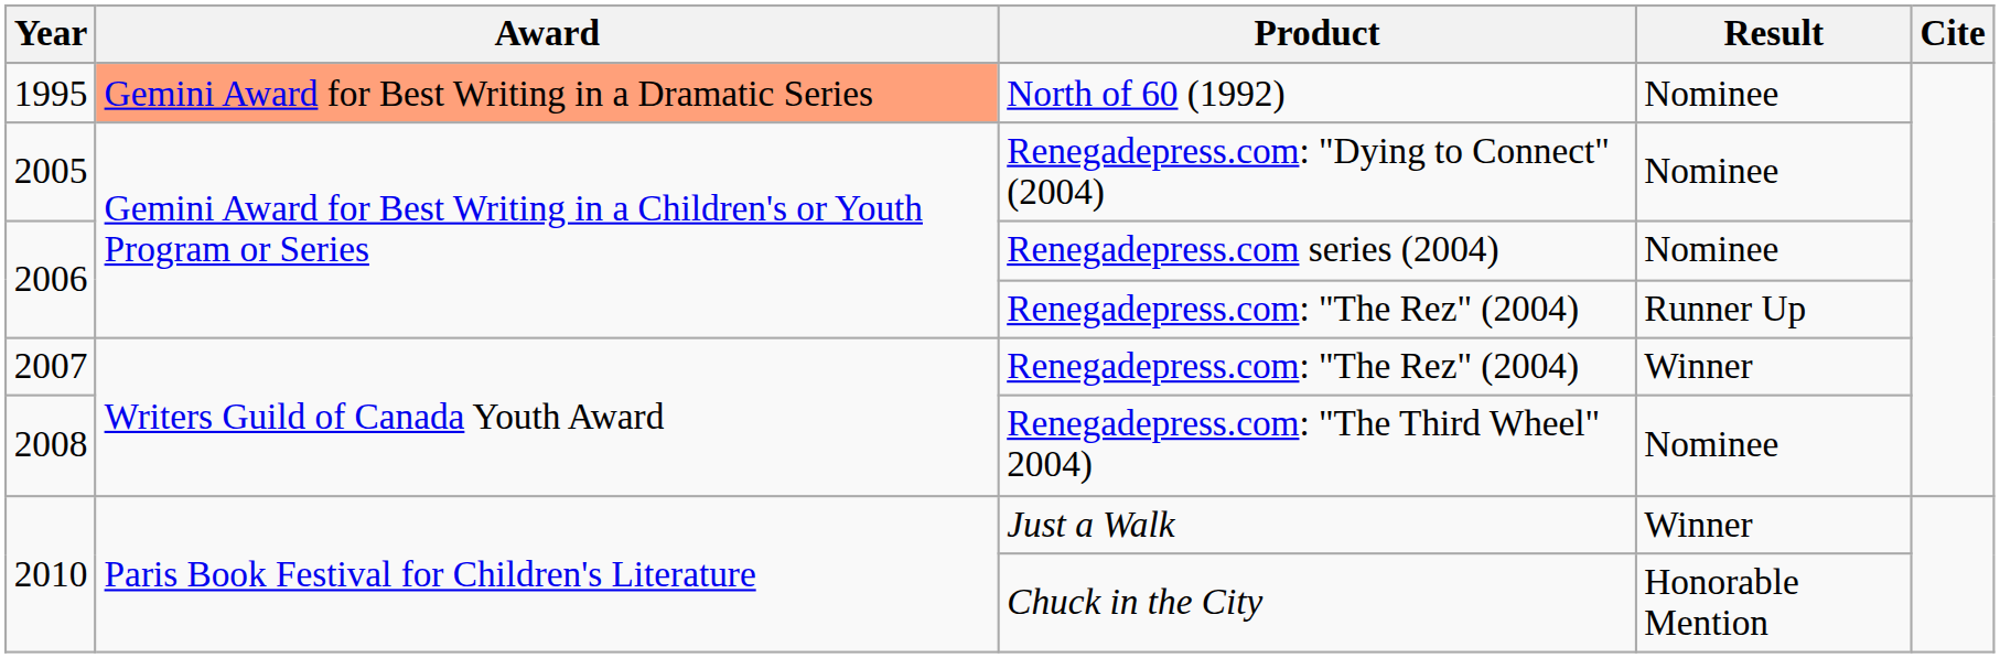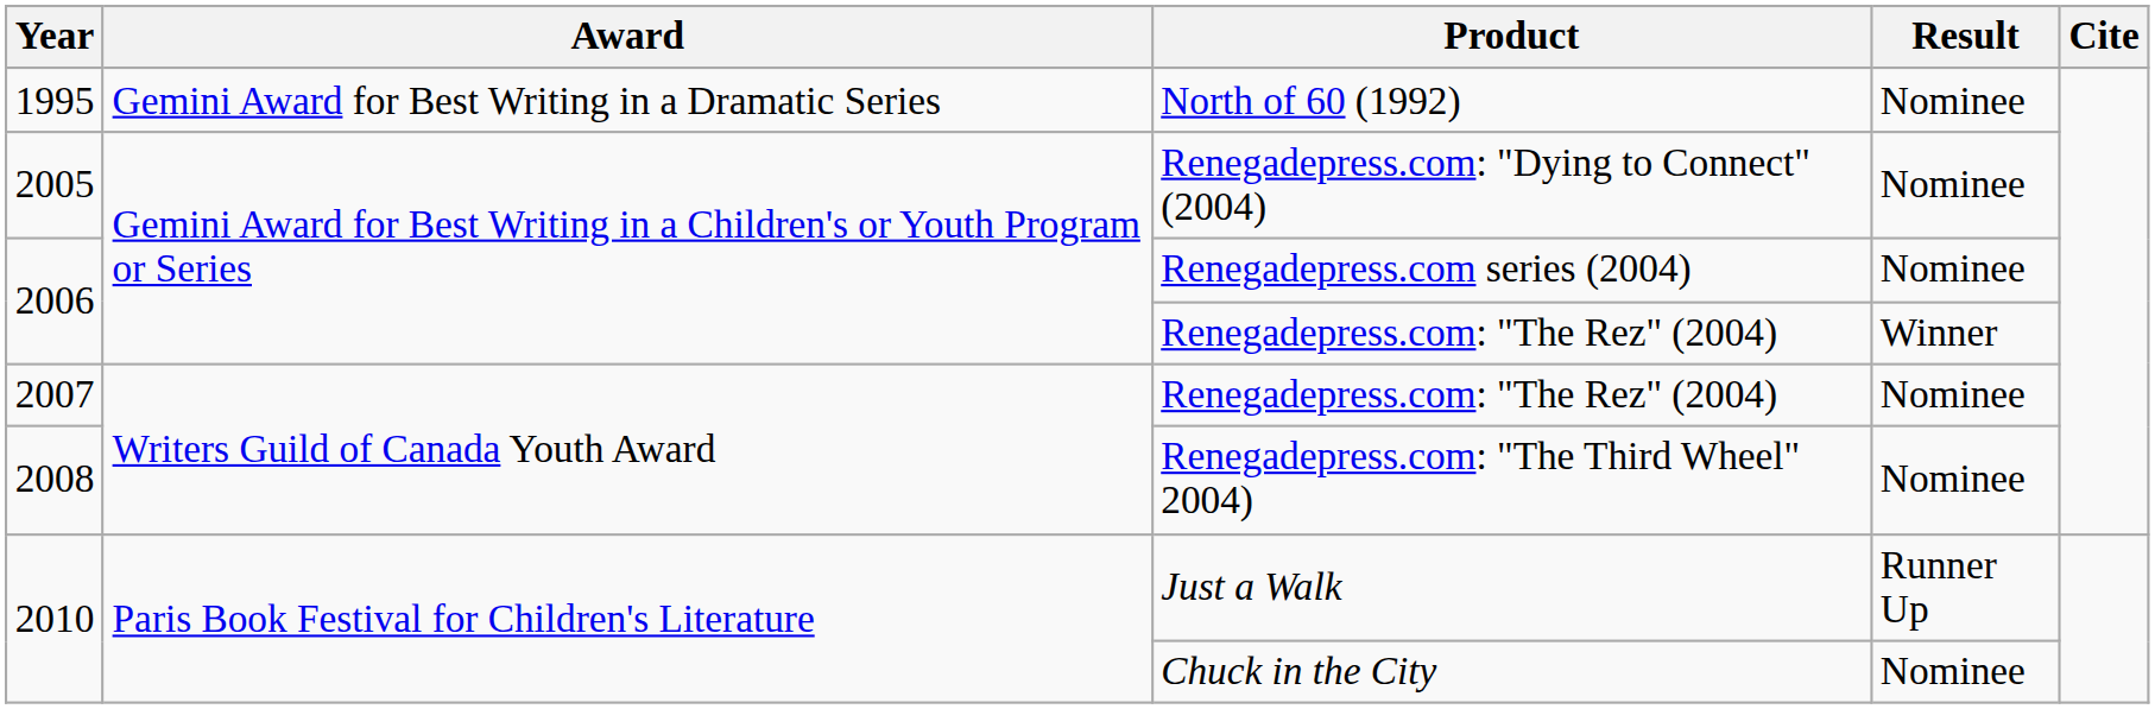 <table class="wikitable">
 <tr>
 <th>Year</th>
 <th>Award</th>
 <th>Product</th>
 <th>Result</th>
 <th>Cite</th>
 </tr>
 <tr>
 <td>1995</td>
-<td style="background: lightsalmon;"><a href='#'>Gemini Award</a> for Best Writing in a Dramatic Series</td>
+<td><a href='#'>Gemini Award</a> for Best Writing in a Dramatic Series</td>
 <td><a href='#'>North of 60</a> (1992)</td>
 <td>Nominee</td>
 <td rowspan="6"></td>
 </tr>
 <tr>
 <td>2005</td>
 <td rowspan="3"><a href='#'>Gemini Award for Best Writing in a Children's or Youth Program or Series</a></td>
 <td><a href='#'>Renegadepress.com</a>: "Dying to Connect" (2004)</td>
 <td>Nominee</td>
 </tr>
 <tr>
 <td rowspan="2">2006</td>
 <td><a href='#'>Renegadepress.com</a> series (2004)</td>
 <td>Nominee</td>
 </tr>
 <tr>
 <td><a href='#'>Renegadepress.com</a>: "The Rez" (2004)</td>
-<td>Runner Up</td>
+<td>Winner</td>
 </tr>
 <tr>
 <td>2007</td>
 <td rowspan="2"><a href='#'>Writers Guild of Canada</a> Youth Award</td>
 <td><a href='#'>Renegadepress.com</a>: "The Rez" (2004)</td>
-<td>Winner</td>
+<td>Nominee</td>
 </tr>
 <tr>
 <td>2008</td>
 <td><a href='#'>Renegadepress.com</a>: "The Third Wheel" 2004)</td>
 <td>Nominee</td>
 </tr>
 <tr>
 <td rowspan="2">2010</td>
 <td rowspan="2"><a href='#'>Paris Book Festival for Children's Literature</a></td>
 <td><em>Just a Walk</em></td>
-<td>Winner</td>
+<td>Runner Up</td>
 <td rowspan="2"></td>
 </tr>
 <tr>
 <td><em>Chuck in the City</em></td>
-<td>Honorable Mention</td>
+<td>Nominee</td>
 </tr>
 </table>
